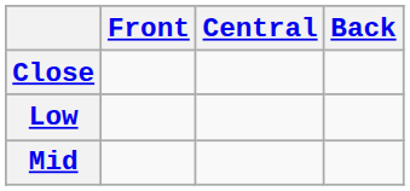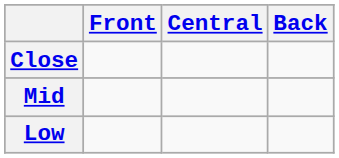 <table class="wikitable" style="text-align: center">
 <tr>
 <th></th>
 <th><a href='#'>Front</a></th>
 <th><a href='#'>Central</a></th>
 <th><a href='#'>Back</a></th>
 </tr>
 <tr>
 <th><a href='#'>Close</a></th>
 <td></td>
 <td></td>
 <td></td>
 </tr>
 <tr>
+<th><a href='#'>Mid</a></th>
+<td></td>
+<td></td>
+<td></td>
+</tr>
+<tr>
 <th><a href='#'>Low</a></th>
 <td></td>
 <td></td>
 <td></td>
 </tr>
-<tr>
-<th><a href='#'>Mid</a></th>
-<td></td>
-<td></td>
-<td></td>
-</tr>
 </table>
